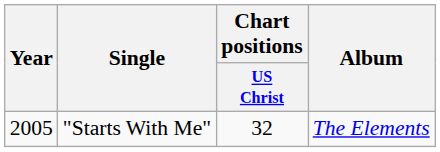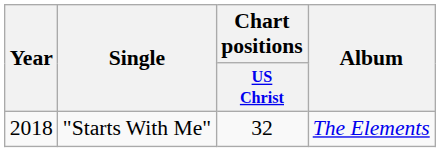 <table class="wikitable" style="text-align:center;">
 <tr>
 <th rowspan="2">Year</th>
 <th rowspan="2">Single</th>
 <th colspan="1">Chart positions</th>
 <th rowspan="2">Album</th>
 </tr>
 <tr style="font-size:smaller;">
 <th scope="col" style="width:3em;font-size:90%;"><a href='#'>US<br>Christ</a><br></th>
 </tr>
 <tr>
-<td>2005</td>
+<td>2018</td>
 <td align="left">"Starts With Me"<br></td>
 <td>32</td>
 <td><em><a href='#'>The Elements</a></em></td>
 </tr>
 </table>
